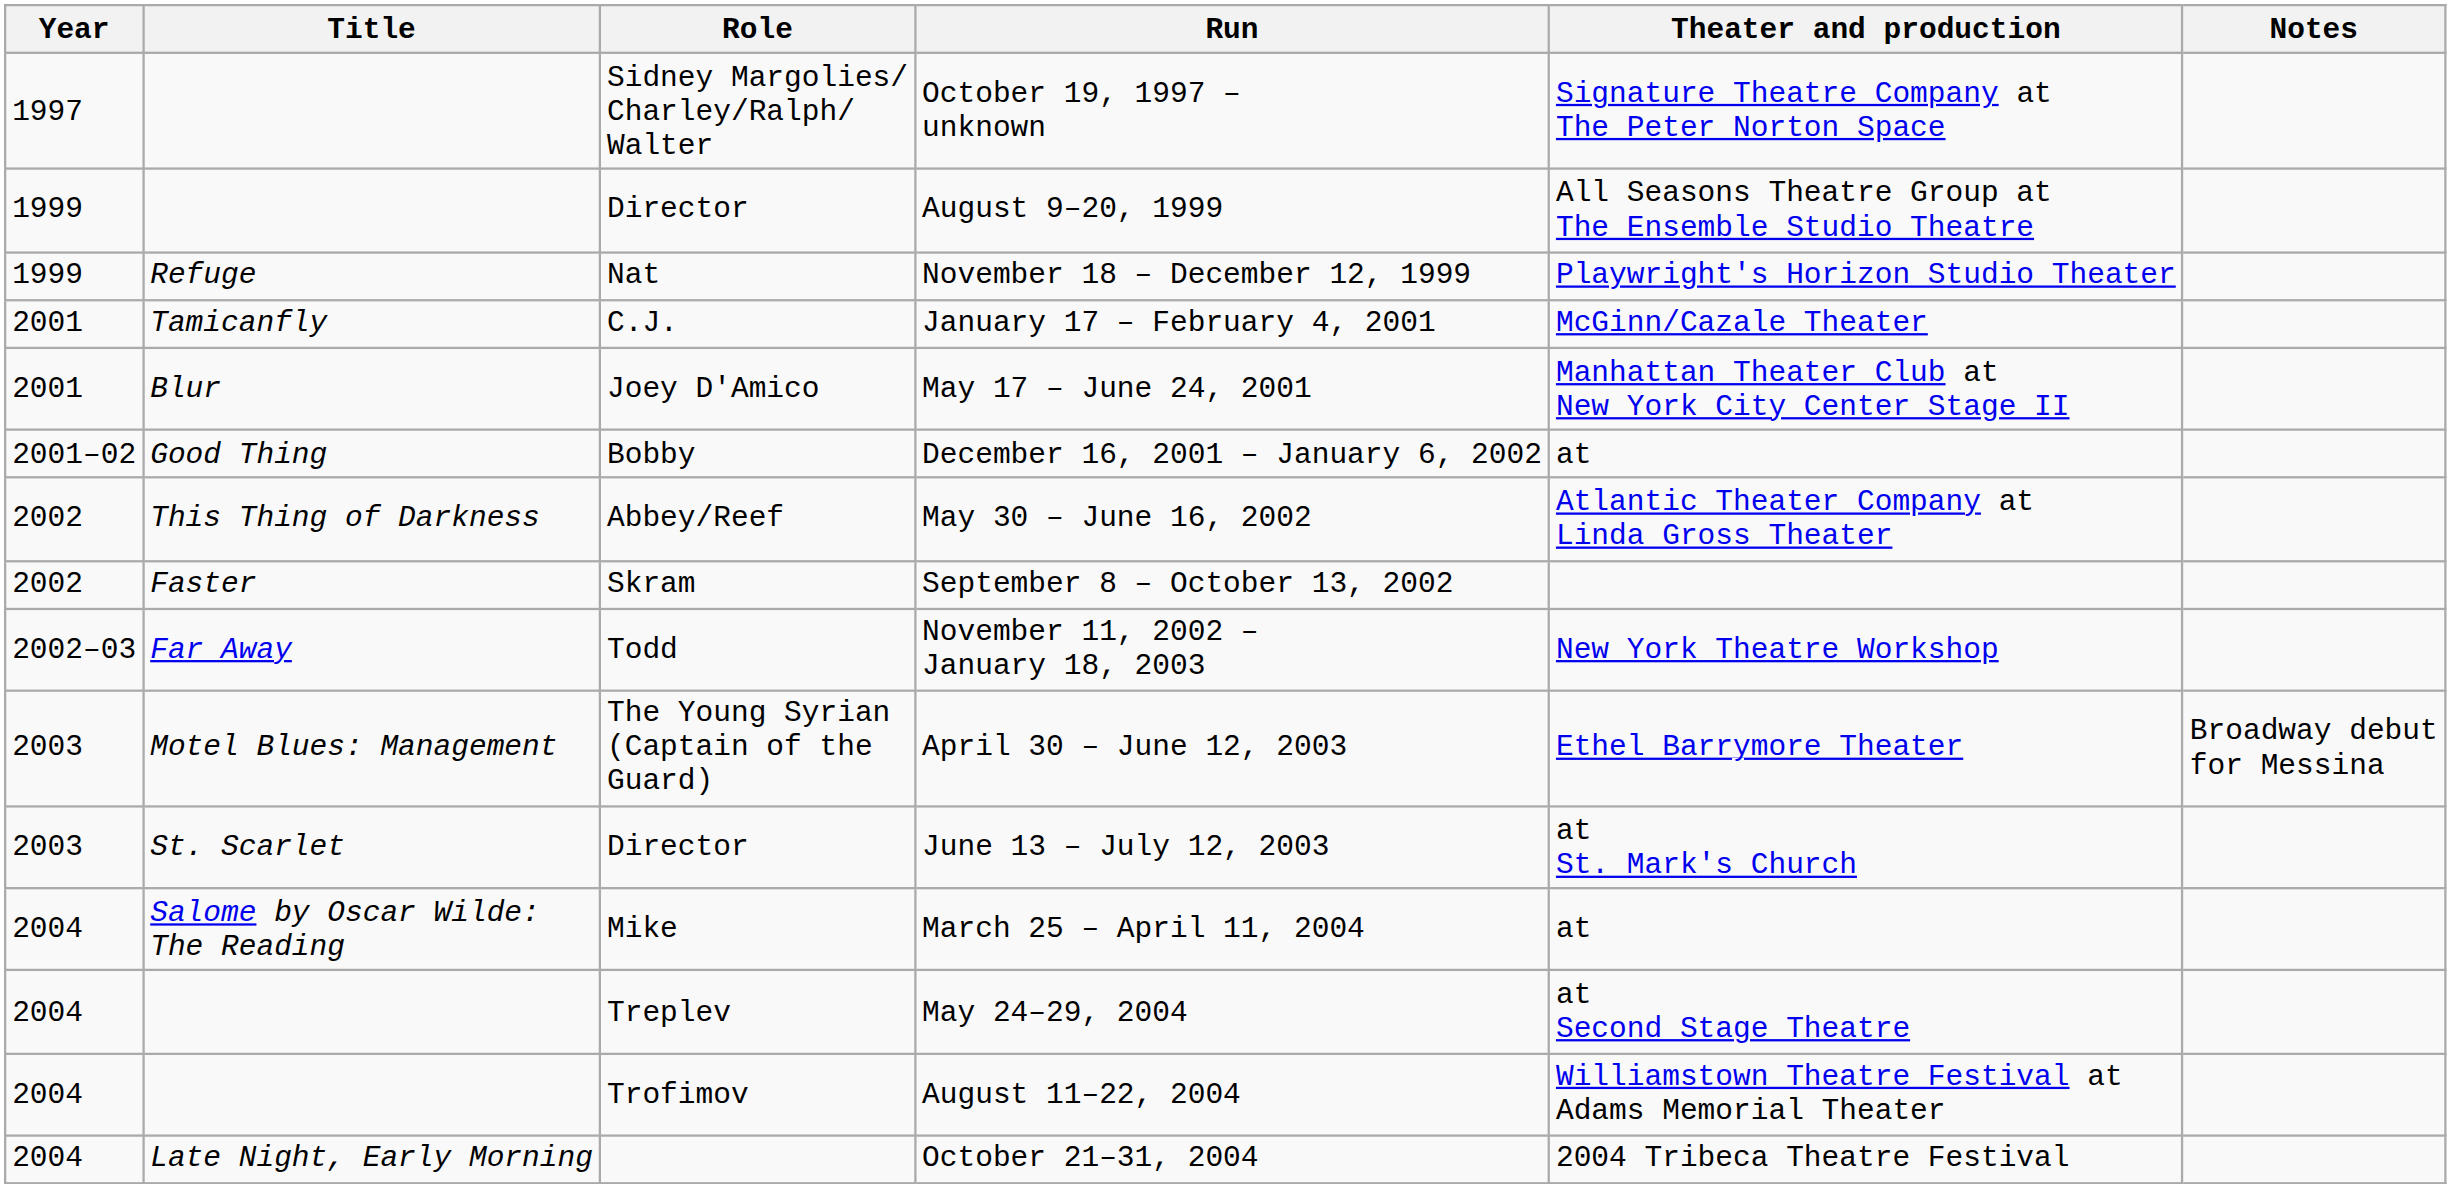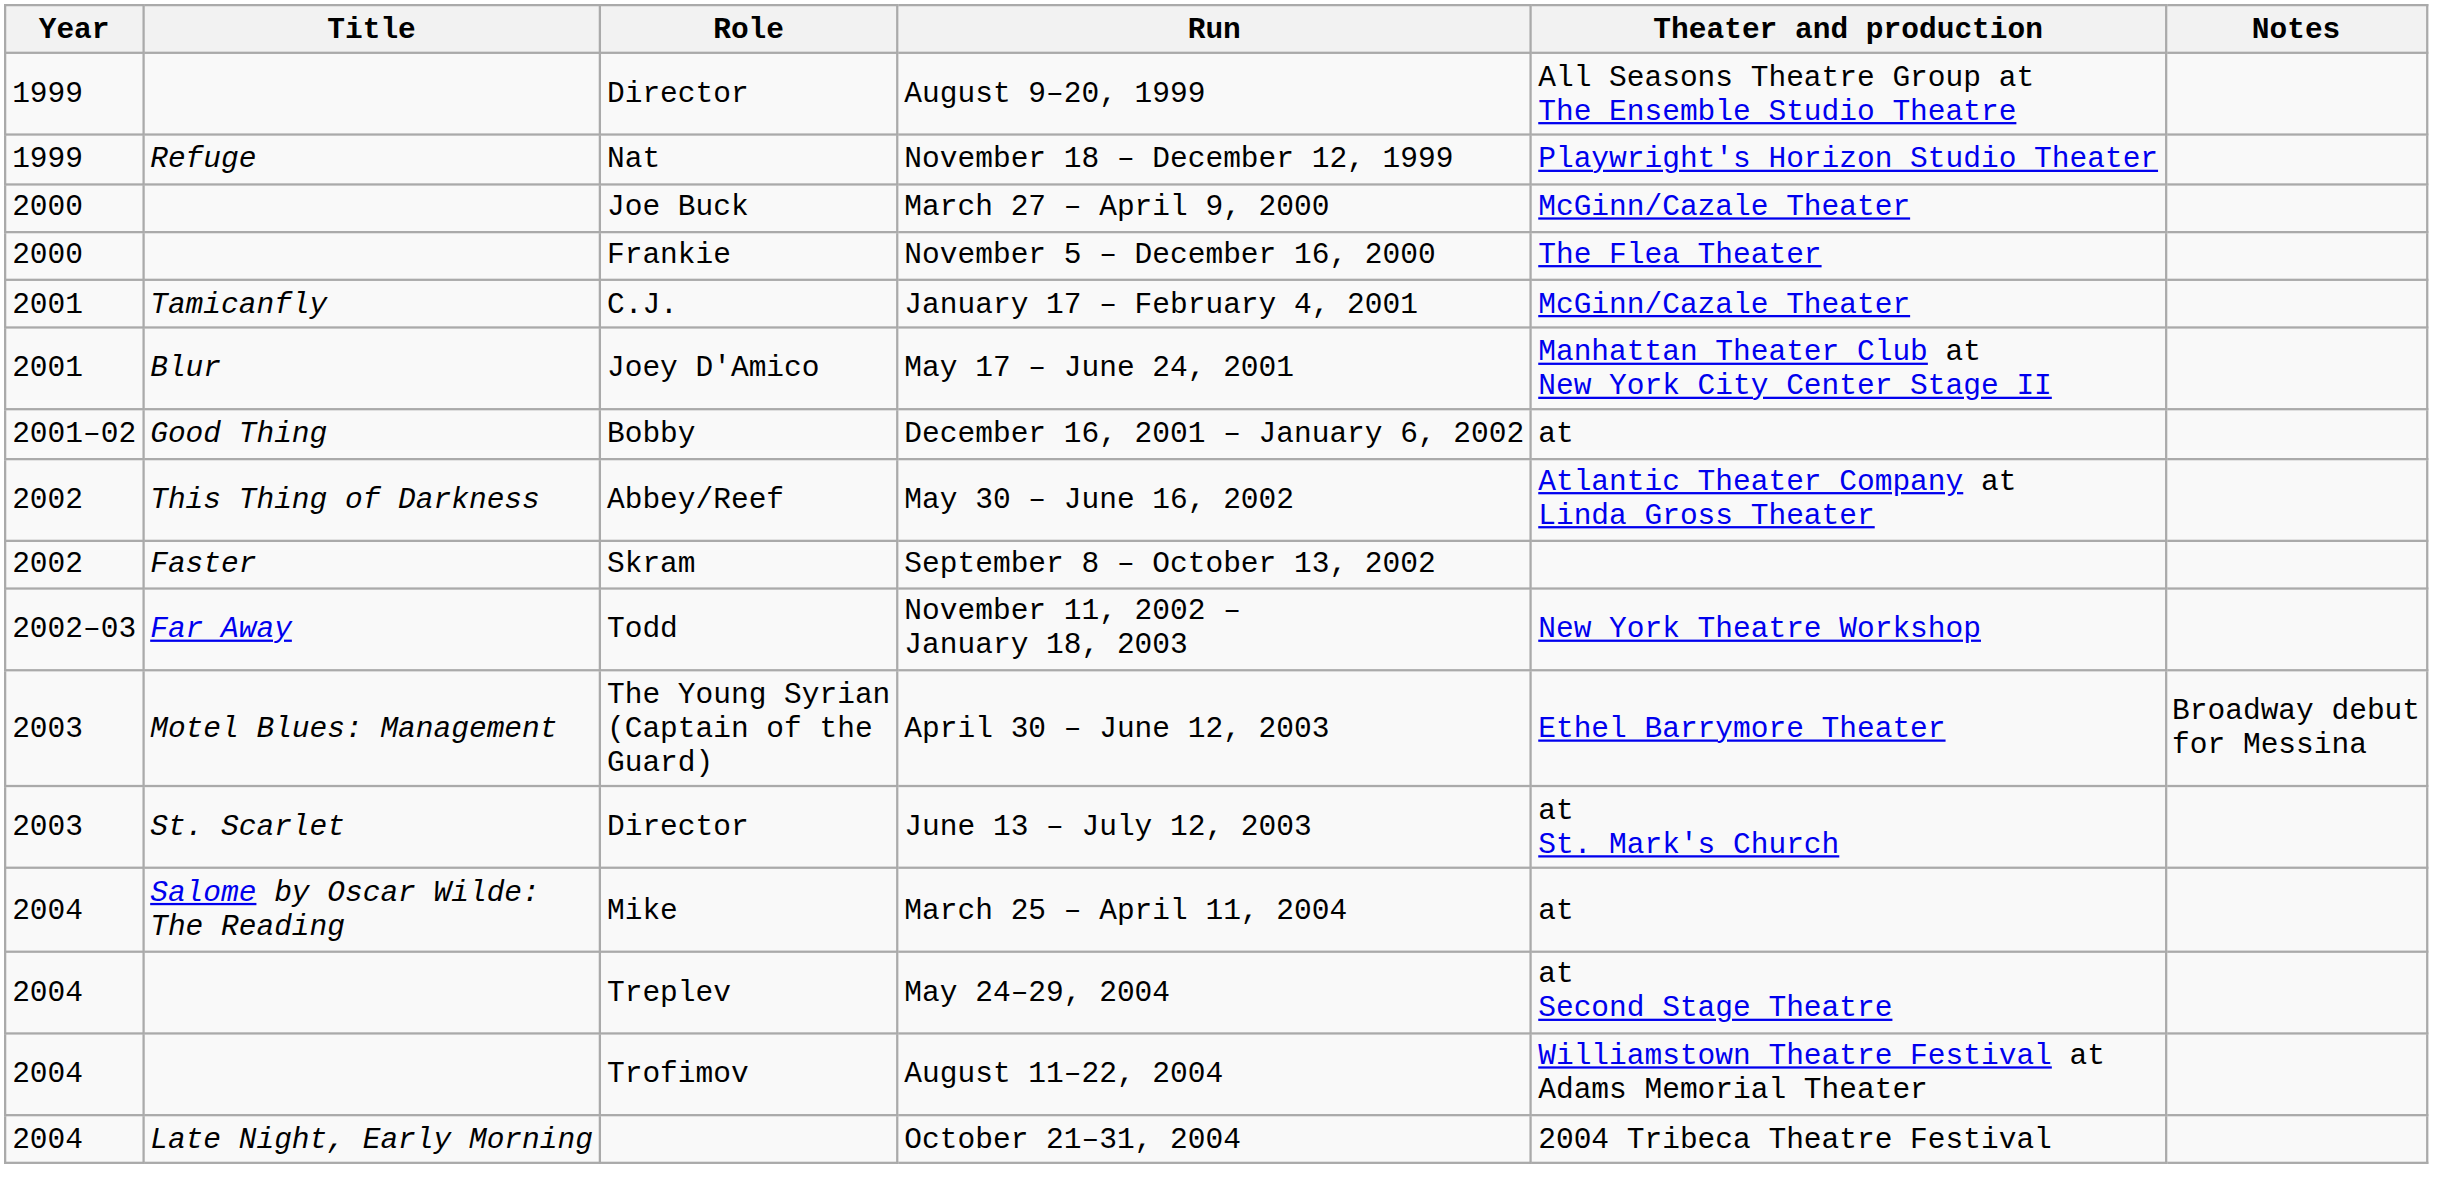 <table class="wikitable sortable">
 <tr>
 <th>Year</th>
 <th>Title</th>
 <th>Role</th>
 <th class="unsortable">Run</th>
 <th class="unsortable">Theater and production</th>
 <th class="unsortable">Notes</th>
-</tr>
-<tr>
-<td>1997</td>
-<td><em></em></td>
-<td>Sidney Margolies/<br>Charley/Ralph/<br>Walter</td>
-<td>October 19, 1997 –<br> unknown</td>
-<td><a href='#'>Signature Theatre Company</a> at<br><a href='#'>The Peter Norton Space</a></td>
-<td></td>
 </tr>
 <tr>
 <td>1999</td>
 <td><em></em></td>
 <td>Director</td>
 <td>August 9–20, 1999</td>
 <td>All Seasons Theatre Group at<br><a href='#'>The Ensemble Studio Theatre</a></td>
 <td></td>
 </tr>
 <tr>
 <td>1999</td>
 <td><em>Refuge</em></td>
 <td>Nat</td>
 <td>November 18 – December 12, 1999</td>
 <td><a href='#'>Playwright's Horizon Studio Theater</a></td>
+<td></td>
+</tr>
+<tr>
+<td>2000</td>
+<td><em></em></td>
+<td>Joe Buck</td>
+<td>March 27 – April 9, 2000</td>
+<td><a href='#'>McGinn/Cazale Theater</a></td>
+<td></td>
+</tr>
+<tr>
+<td>2000</td>
+<td><em></em></td>
+<td>Frankie</td>
+<td>November 5 – December 16, 2000</td>
+<td><a href='#'>The Flea Theater</a></td>
 <td></td>
 </tr>
 <tr>
 <td>2001</td>
 <td><em>Tamicanfly</em></td>
 <td>C.J.</td>
 <td>January 17 – February 4, 2001</td>
 <td><a href='#'>McGinn/Cazale Theater</a></td>
 <td></td>
 </tr>
 <tr>
 <td>2001</td>
 <td><em>Blur</em></td>
 <td>Joey D'Amico</td>
 <td>May 17 – June 24, 2001</td>
 <td><a href='#'>Manhattan Theater Club</a> at<br><a href='#'>New York City Center Stage II</a></td>
 <td></td>
 </tr>
 <tr>
 <td>2001–02</td>
 <td><em>Good Thing</em></td>
 <td>Bobby</td>
 <td>December 16, 2001 – January 6, 2002</td>
 <td> at<br></td>
 <td></td>
 </tr>
 <tr>
 <td>2002</td>
 <td><em>This Thing of Darkness</em></td>
 <td>Abbey/Reef</td>
 <td>May 30 – June 16, 2002</td>
 <td><a href='#'>Atlantic Theater Company</a> at<br><a href='#'>Linda Gross Theater</a></td>
 <td></td>
 </tr>
 <tr>
 <td>2002</td>
 <td><em>Faster</em></td>
 <td>Skram</td>
 <td>September 8 – October 13, 2002</td>
 <td></td>
 <td></td>
 </tr>
 <tr>
 <td>2002–03</td>
 <td><em><a href='#'>Far Away</a></em></td>
 <td>Todd</td>
 <td>November 11, 2002 –<br> January 18, 2003</td>
 <td><a href='#'>New York Theatre Workshop</a></td>
 <td></td>
 </tr>
 <tr>
 <td>2003</td>
 <td><em>Motel Blues: Management</em></td>
 <td>The Young Syrian<br>(Captain of the<br>Guard)</td>
 <td>April 30 – June 12, 2003</td>
 <td><a href='#'>Ethel Barrymore Theater</a></td>
 <td>Broadway debut<br>for Messina</td>
 </tr>
 <tr>
 <td>2003</td>
 <td><em>St. Scarlet</em></td>
 <td>Director</td>
 <td>June 13 – July 12, 2003</td>
 <td> at<br><a href='#'>St. Mark's Church</a></td>
 <td></td>
 </tr>
 <tr>
 <td>2004</td>
 <td><em><a href='#'>Salome</a> by Oscar Wilde:<br>The Reading</em></td>
 <td>Mike</td>
 <td>March 25 – April 11, 2004</td>
 <td> at<br></td>
 <td></td>
 </tr>
 <tr>
 <td>2004</td>
 <td><em></em></td>
 <td>Treplev</td>
 <td>May 24–29, 2004</td>
 <td> at<br> <a href='#'>Second Stage Theatre</a></td>
 <td></td>
 </tr>
 <tr>
 <td>2004</td>
 <td><em></em></td>
 <td>Trofimov</td>
 <td>August 11–22, 2004</td>
 <td><a href='#'>Williamstown Theatre Festival</a> at<br> Adams Memorial Theater</td>
 <td></td>
 </tr>
 <tr>
 <td>2004</td>
 <td><em>Late Night, Early Morning</em></td>
 <td></td>
 <td>October 21–31, 2004</td>
 <td>2004 Tribeca Theatre Festival</td>
 <td></td>
 </tr>
 </table>
